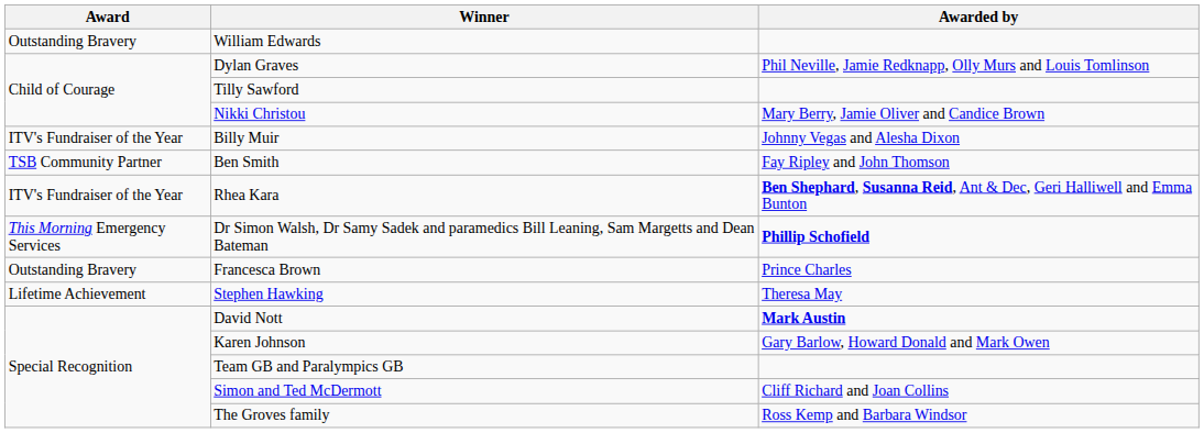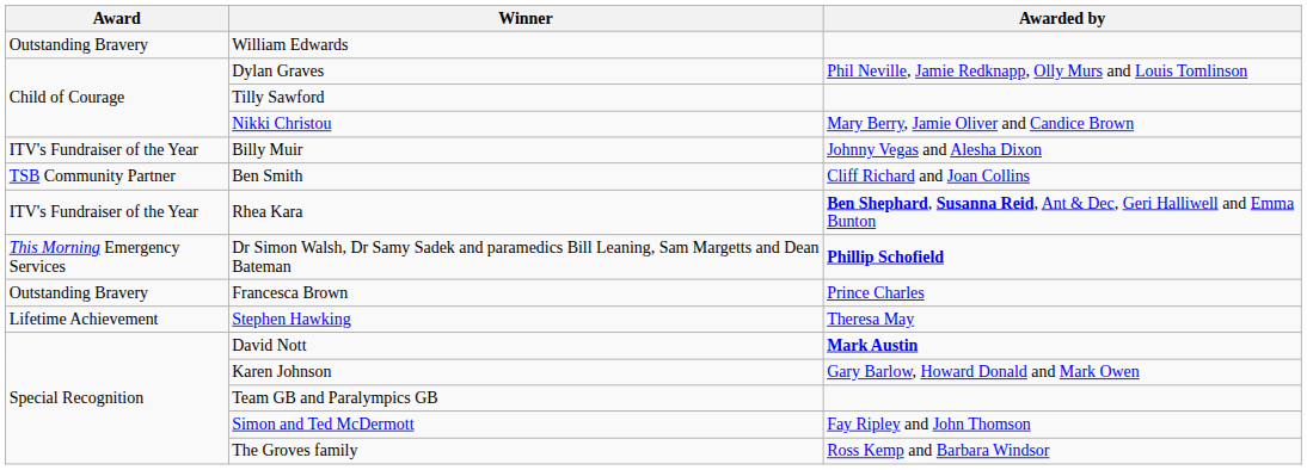 <table class="wikitable sortable">
 <tr>
 <th>Award</th>
 <th>Winner</th>
 <th>Awarded by</th>
 </tr>
 <tr>
 <td>Outstanding Bravery</td>
 <td>William Edwards</td>
 <td></td>
 </tr>
 <tr>
 <td rowspan=3>Child of Courage</td>
 <td>Dylan Graves</td>
 <td><a href='#'>Phil Neville</a>, <a href='#'>Jamie Redknapp</a>, <a href='#'>Olly Murs</a> and <a href='#'>Louis Tomlinson</a></td>
 </tr>
 <tr>
 <td>Tilly Sawford</td>
 <td></td>
 </tr>
 <tr>
 <td><a href='#'>Nikki Christou</a></td>
 <td><a href='#'>Mary Berry</a>, <a href='#'>Jamie Oliver</a> and <a href='#'>Candice Brown</a></td>
 </tr>
 <tr>
 <td>ITV's Fundraiser of the Year</td>
 <td>Billy Muir</td>
 <td><a href='#'>Johnny Vegas</a> and <a href='#'>Alesha Dixon</a></td>
 </tr>
 <tr>
 <td><a href='#'>TSB</a> Community Partner</td>
 <td>Ben Smith</td>
-<td><a href='#'>Fay Ripley</a> and <a href='#'>John Thomson</a></td>
+<td><a href='#'>Cliff Richard</a> and <a href='#'>Joan Collins</a></td>
 </tr>
 <tr>
 <td>ITV's Fundraiser of the Year</td>
 <td>Rhea Kara</td>
 <td><strong><a href='#'>Ben Shephard</a></strong>, <strong><a href='#'>Susanna Reid</a></strong>, <a href='#'>Ant & Dec</a>, <a href='#'>Geri Halliwell</a> and <a href='#'>Emma Bunton</a></td>
 </tr>
 <tr>
 <td><em><a href='#'>This Morning</a></em> Emergency Services</td>
 <td>Dr Simon Walsh, Dr Samy Sadek and paramedics Bill Leaning, Sam Margetts and Dean Bateman</td>
 <td><strong><a href='#'>Phillip Schofield</a></strong></td>
 </tr>
 <tr>
 <td>Outstanding Bravery</td>
 <td>Francesca Brown</td>
 <td><a href='#'>Prince Charles</a></td>
 </tr>
 <tr>
 <td>Lifetime Achievement</td>
 <td><a href='#'>Stephen Hawking</a></td>
 <td><a href='#'>Theresa May</a></td>
 </tr>
 <tr>
 <td rowspan=5>Special Recognition</td>
 <td>David Nott</td>
 <td><strong><a href='#'>Mark Austin</a></strong></td>
 </tr>
 <tr>
 <td>Karen Johnson</td>
 <td><a href='#'>Gary Barlow</a>, <a href='#'>Howard Donald</a> and <a href='#'>Mark Owen</a></td>
 </tr>
 <tr>
 <td>Team GB and Paralympics GB</td>
 <td></td>
 </tr>
 <tr>
 <td><a href='#'>Simon and Ted McDermott</a></td>
-<td><a href='#'>Cliff Richard</a> and <a href='#'>Joan Collins</a></td>
+<td><a href='#'>Fay Ripley</a> and <a href='#'>John Thomson</a></td>
 </tr>
 <tr>
 <td>The Groves family</td>
 <td><a href='#'>Ross Kemp</a> and <a href='#'>Barbara Windsor</a></td>
 </tr>
 </table>
